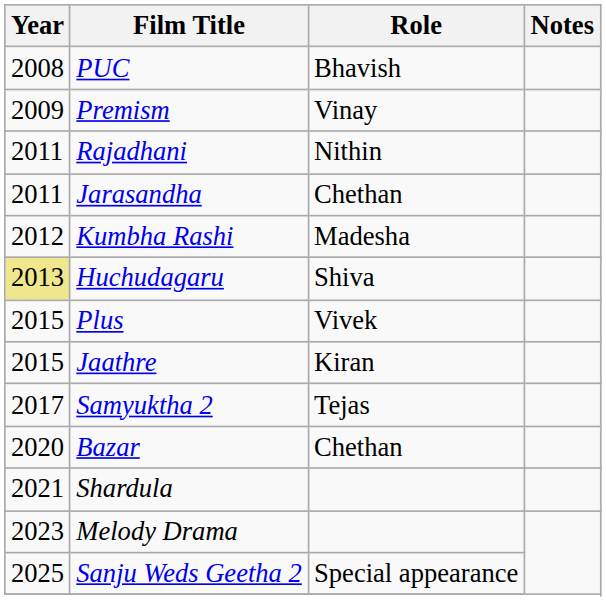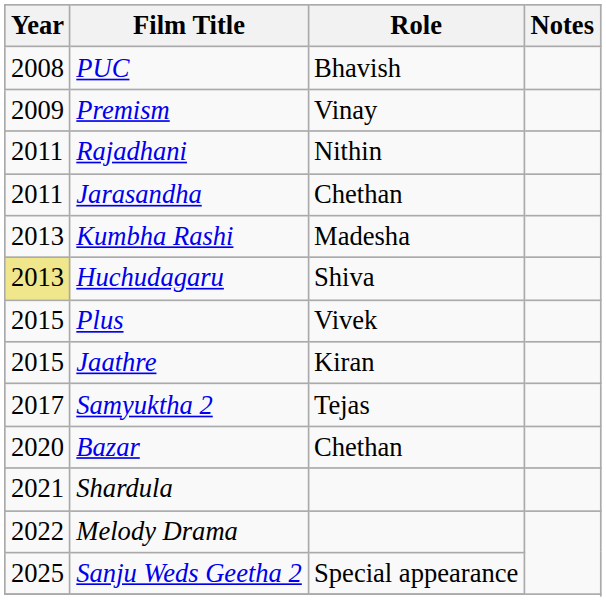 <table class="wikitable sortable">
 <tr>
 <th>Year</th>
 <th>Film Title</th>
 <th>Role</th>
 <th>Notes</th>
 </tr>
 <tr>
 <td>2008</td>
 <td><em><a href='#'>PUC</a></em></td>
 <td>Bhavish</td>
 <td></td>
 </tr>
 <tr>
 <td>2009</td>
 <td><em><a href='#'>Premism</a></em></td>
 <td>Vinay</td>
 <td></td>
 </tr>
 <tr>
 <td>2011</td>
 <td><em><a href='#'>Rajadhani</a></em></td>
 <td>Nithin</td>
 <td></td>
 </tr>
 <tr>
 <td>2011</td>
 <td><em><a href='#'>Jarasandha</a></em></td>
 <td>Chethan</td>
 <td></td>
 </tr>
 <tr>
-<td>2012</td>
+<td>2013</td>
 <td><em><a href='#'>Kumbha Rashi</a></em></td>
 <td>Madesha</td>
 <td></td>
 </tr>
 <tr>
 <td style="background: khaki;">2013</td>
 <td><em><a href='#'>Huchudagaru</a></em></td>
 <td>Shiva</td>
 <td></td>
 </tr>
 <tr>
 <td>2015</td>
 <td><em><a href='#'>Plus</a></em></td>
 <td>Vivek</td>
 <td></td>
 </tr>
 <tr>
 <td>2015</td>
 <td><em><a href='#'>Jaathre</a></em></td>
 <td>Kiran</td>
 <td></td>
 </tr>
 <tr>
 <td>2017</td>
 <td><em><a href='#'>Samyuktha 2</a></em></td>
 <td>Tejas</td>
 <td></td>
 </tr>
 <tr>
 <td>2020</td>
 <td><em><a href='#'>Bazar</a></em></td>
 <td>Chethan</td>
 <td></td>
 </tr>
 <tr>
 <td>2021</td>
 <td><em>Shardula</em></td>
 <td></td>
 <td></td>
 </tr>
 <tr>
-<td>2023</td>
+<td>2022</td>
 <td><em>Melody Drama</em></td>
 <td></td>
 </tr>
 <tr>
 <td>2025</td>
 <td><em><a href='#'>Sanju Weds Geetha 2</a></em></td>
 <td>Special appearance</td>
 </tr>
 <tr>
 </tr>
 </table>
